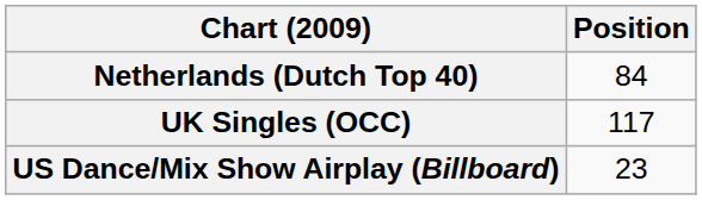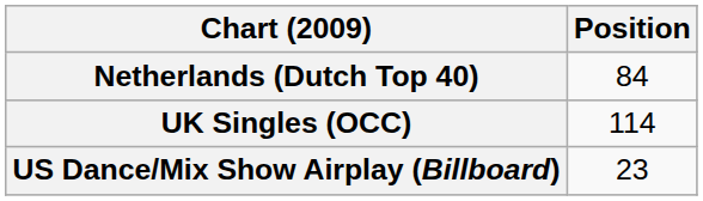 <table class="wikitable sortable plainrowheaders" style="text-align:center;">
 <tr>
 <th>Chart (2009)</th>
 <th>Position</th>
 </tr>
 <tr>
 <th scope="row">Netherlands (Dutch Top 40)</th>
 <td>84</td>
 </tr>
 <tr>
 <th scope="row">UK Singles (OCC)</th>
-<td>117</td>
+<td>114</td>
 </tr>
 <tr>
 <th scope="row">US Dance/Mix Show Airplay (<em>Billboard</em>)</th>
 <td>23</td>
 </tr>
 </table>
